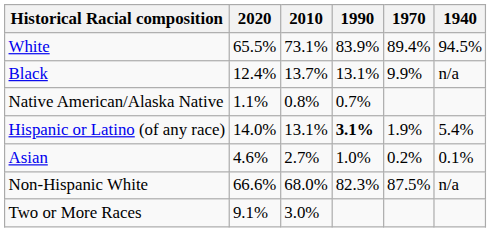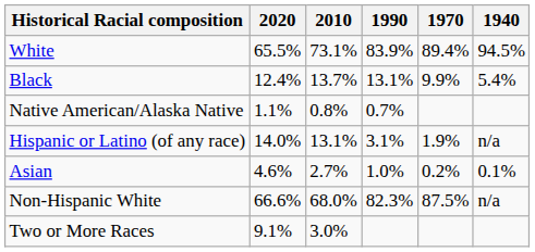 <table class="wikitable sortable collapsible mw-collapsed" style="font-size: 90%;">
 <tr>
 <th>Historical Racial composition</th>
 <th>2020</th>
 <th>2010</th>
 <th>1990</th>
 <th>1970</th>
 <th>1940</th>
 </tr>
 <tr>
 <td><a href='#'>White</a></td>
 <td>65.5%</td>
 <td>73.1%</td>
 <td>83.9%</td>
 <td>89.4%</td>
 <td>94.5%</td>
 </tr>
 <tr>
 <td><a href='#'>Black</a></td>
 <td>12.4%</td>
 <td>13.7%</td>
 <td>13.1%</td>
 <td>9.9%</td>
-<td>n/a</td>
+<td>5.4%</td>
 </tr>
 <tr>
 <td>Native American/Alaska Native</td>
 <td>1.1%</td>
 <td>0.8%</td>
 <td>0.7%</td>
 <td></td>
 <td></td>
 </tr>
 <tr>
 <td><a href='#'>Hispanic or Latino</a> (of any race)</td>
 <td>14.0%</td>
 <td>13.1%</td>
-<td><strong>3.1%</strong></td>
+<td>3.1%</td>
 <td>1.9%</td>
-<td>5.4%</td>
+<td>n/a</td>
 </tr>
 <tr>
 <td><a href='#'>Asian</a></td>
 <td>4.6%</td>
 <td>2.7%</td>
 <td>1.0%</td>
 <td>0.2%</td>
 <td>0.1%</td>
 </tr>
 <tr>
 <td>Non-Hispanic White</td>
 <td>66.6%</td>
 <td>68.0%</td>
 <td>82.3%</td>
 <td>87.5%</td>
 <td>n/a</td>
 </tr>
 <tr>
 <td>Two or More Races</td>
 <td>9.1%</td>
 <td>3.0%</td>
 <td></td>
 <td></td>
 <td></td>
 </tr>
 </table>
